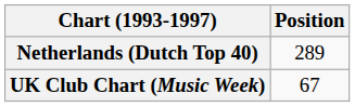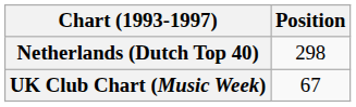 <table class="wikitable sortable plainrowheaders">
 <tr>
 <th scope="col">Chart (1993-1997)</th>
 <th scope="col">Position</th>
 </tr>
 <tr>
 <th scope="row">Netherlands (Dutch Top 40)</th>
-<td align="center">289</td>
+<td align="center">298</td>
 </tr>
 <tr>
 <th scope="row">UK Club Chart (<em>Music Week</em>)</th>
 <td align="center">67</td>
 </tr>
 </table>
